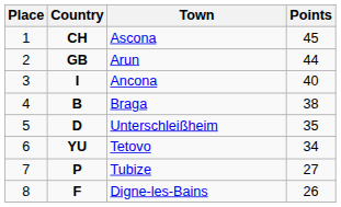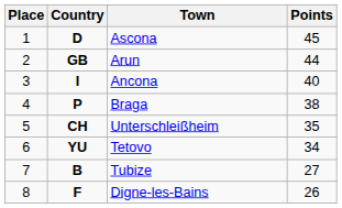 <table class="wikitable">
 <tr>
 <th width="25">Place</th>
 <th width="25">Country</th>
 <th width="200">Town</th>
 <th width="25">Points</th>
 </tr>
 <tr>
 <td align="center">1</td>
-<td align="center"><strong>CH</strong></td>
+<td align="center"><strong>D</strong></td>
 <td align="left"><a href='#'>Ascona</a></td>
 <td align="center">45</td>
 </tr>
 <tr>
 <td align="center">2</td>
 <td align="center"><strong>GB</strong></td>
 <td align="left"><a href='#'>Arun</a></td>
 <td align="center">44</td>
 </tr>
 <tr>
 <td align="center">3</td>
 <td align="center"><strong>I</strong></td>
 <td align="left"><a href='#'>Ancona</a></td>
 <td align="center">40</td>
 </tr>
 <tr>
 <td align="center">4</td>
-<td align="center"><strong>B</strong></td>
+<td align="center"><strong>P</strong></td>
 <td align="left"><a href='#'>Braga</a></td>
 <td align="center">38</td>
 </tr>
 <tr>
 <td align="center">5</td>
-<td align="center"><strong>D</strong></td>
+<td align="center"><strong>CH</strong></td>
 <td align="left"><a href='#'>Unterschleißheim</a></td>
 <td align="center">35</td>
 </tr>
 <tr>
 <td align="center">6</td>
 <td align="center"><strong>YU</strong></td>
 <td align="left"><a href='#'>Tetovo</a></td>
 <td align="center">34</td>
 </tr>
 <tr>
 <td align="center">7</td>
-<td align="center"><strong>P</strong></td>
+<td align="center"><strong>B</strong></td>
 <td align="left"><a href='#'>Tubize</a></td>
 <td align="center">27</td>
 </tr>
 <tr>
 <td align="center">8</td>
 <td align="center"><strong>F</strong></td>
 <td align="left"><a href='#'>Digne-les-Bains</a></td>
 <td align="center">26</td>
 </tr>
 </table>
